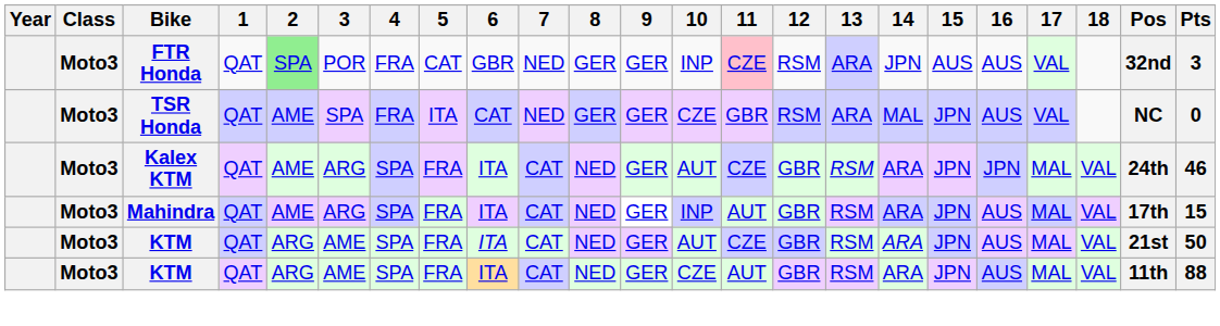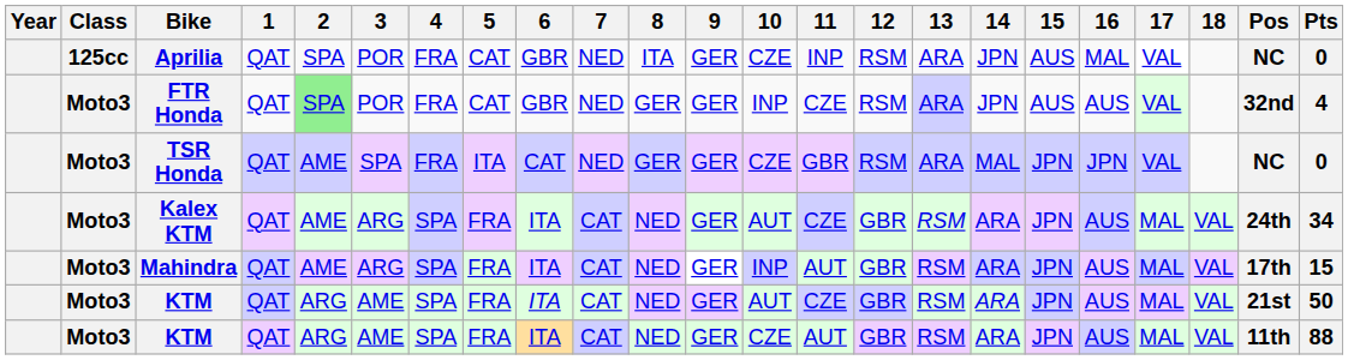 <table class="wikitable" style="text-align:center">
 <tr>
 <th>Year</th>
 <th>Class</th>
 <th>Bike</th>
 <th>1</th>
 <th>2</th>
 <th>3</th>
 <th>4</th>
 <th>5</th>
 <th>6</th>
 <th>7</th>
 <th>8</th>
 <th>9</th>
 <th>10</th>
 <th>11</th>
 <th>12</th>
 <th>13</th>
 <th>14</th>
 <th>15</th>
 <th>16</th>
 <th>17</th>
 <th>18</th>
 <th>Pos</th>
 <th>Pts</th>
 </tr>
 <tr>
 <th></th>
+<th>125cc</th>
+<th><a href='#'>Aprilia</a></th>
+<td><a href='#'>QAT</a></td>
+<td><a href='#'>SPA</a></td>
+<td><a href='#'>POR</a></td>
+<td><a href='#'>FRA</a></td>
+<td><a href='#'>CAT</a></td>
+<td><a href='#'>GBR</a></td>
+<td><a href='#'>NED</a></td>
+<td><a href='#'>ITA</a></td>
+<td><a href='#'>GER</a></td>
+<td><a href='#'>CZE</a></td>
+<td><a href='#'>INP</a></td>
+<td><a href='#'>RSM</a></td>
+<td><a href='#'>ARA</a></td>
+<td><a href='#'>JPN</a></td>
+<td><a href='#'>AUS</a></td>
+<td><a href='#'>MAL</a></td>
+<td style="background:#FFFFFF;"><a href='#'>VAL</a><br></td>
+<td></td>
+<th>NC</th>
+<th>0</th>
+</tr>
+<tr>
+<th></th>
 <th>Moto3</th>
 <th><a href='#'>FTR</a> <a href='#'>Honda</a></th>
 <td><a href='#'>QAT</a></td>
 <td style="background: lightgreen;"><a href='#'>SPA</a></td>
 <td><a href='#'>POR</a></td>
 <td><a href='#'>FRA</a></td>
 <td><a href='#'>CAT</a></td>
 <td><a href='#'>GBR</a></td>
 <td><a href='#'>NED</a></td>
 <td><a href='#'>GER</a></td>
 <td><a href='#'>GER</a></td>
 <td><a href='#'>INP</a></td>
-<td style="background: pink;"><a href='#'>CZE</a></td>
+<td><a href='#'>CZE</a></td>
 <td><a href='#'>RSM</a></td>
 <td style="background:#cfcfff;"><a href='#'>ARA</a><br></td>
 <td><a href='#'>JPN</a></td>
 <td><a href='#'>AUS</a></td>
 <td><a href='#'>AUS</a></td>
 <td style="background:#dfffdf;"><a href='#'>VAL</a><br></td>
 <td></td>
 <th>32nd</th>
-<th>3</th>
+<th>4</th>
 </tr>
 <tr>
 <th></th>
 <th>Moto3</th>
 <th><a href='#'>TSR</a> <a href='#'>Honda</a></th>
 <td style="background:#cfcfff;"><a href='#'>QAT</a><br></td>
 <td style="background:#cfcfff;"><a href='#'>AME</a><br></td>
 <td style="background:#efcfff;"><a href='#'>SPA</a><br></td>
 <td style="background:#cfcfff;"><a href='#'>FRA</a><br></td>
 <td style="background:#efcfff;"><a href='#'>ITA</a><br></td>
 <td style="background:#cfcfff;"><a href='#'>CAT</a><br></td>
 <td style="background:#efcfff;"><a href='#'>NED</a><br></td>
 <td style="background:#cfcfff;"><a href='#'>GER</a><br></td>
 <td style="background:#efcfff;"><a href='#'>GER</a><br></td>
 <td style="background:#efcfff;"><a href='#'>CZE</a><br></td>
 <td style="background:#efcfff;"><a href='#'>GBR</a><br></td>
 <td style="background:#cfcfff;"><a href='#'>RSM</a><br></td>
 <td style="background:#cfcfff;"><a href='#'>ARA</a><br></td>
 <td style="background:#cfcfff;"><a href='#'>MAL</a><br></td>
 <td style="background:#cfcfff;"><a href='#'>JPN</a><br></td>
-<td style="background:#cfcfff;"><a href='#'>AUS</a><br></td>
+<td style="background:#cfcfff;"><a href='#'>JPN</a><br></td>
 <td style="background:#cfcfff;"><a href='#'>VAL</a><br></td>
 <td></td>
 <th>NC</th>
 <th>0</th>
 </tr>
 <tr>
 <th></th>
 <th>Moto3</th>
 <th><a href='#'>Kalex</a> <a href='#'>KTM</a></th>
 <td style="background:#efcfff;"><a href='#'>QAT</a><br></td>
 <td style="background:#dfffdf;"><a href='#'>AME</a><br></td>
 <td style="background:#dfffdf;"><a href='#'>ARG</a><br></td>
 <td style="background:#cfcfff;"><a href='#'>SPA</a><br></td>
 <td style="background:#efcfff;"><a href='#'>FRA</a><br></td>
 <td style="background:#dfffdf;"><a href='#'>ITA</a><br></td>
 <td style="background:#cfcfff;"><a href='#'>CAT</a><br></td>
 <td style="background:#efcfff;"><a href='#'>NED</a><br></td>
 <td style="background:#dfffdf;"><a href='#'>GER</a><br></td>
 <td style="background:#dfffdf;"><a href='#'>AUT</a><br></td>
 <td style="background:#cfcfff;"><a href='#'>CZE</a><br></td>
 <td style="background:#dfffdf;"><a href='#'>GBR</a><br></td>
 <td style="background:#dfffdf;"><em><a href='#'>RSM</a></em><br></td>
 <td style="background:#efcfff;"><a href='#'>ARA</a><br></td>
 <td style="background:#efcfff;"><a href='#'>JPN</a><br></td>
-<td style="background:#cfcfff;"><a href='#'>JPN</a><br></td>
+<td style="background:#cfcfff;"><a href='#'>AUS</a><br></td>
 <td style="background:#dfffdf;"><a href='#'>MAL</a><br></td>
 <td style="background:#dfffdf;"><a href='#'>VAL</a><br></td>
 <th>24th</th>
-<th>46</th>
+<th>34</th>
 </tr>
 <tr>
 <th></th>
 <th>Moto3</th>
 <th><a href='#'>Mahindra</a></th>
 <td style="background:#cfcfff;"><a href='#'>QAT</a><br></td>
 <td style="background:#efcfff;"><a href='#'>AME</a><br></td>
 <td style="background:#efcfff;"><a href='#'>ARG</a><br></td>
 <td style="background:#cfcfff;"><a href='#'>SPA</a><br></td>
 <td style="background:#dfffdf;"><a href='#'>FRA</a><br></td>
 <td style="background:#efcfff;"><a href='#'>ITA</a><br></td>
 <td style="background:#cfcfff;"><a href='#'>CAT</a><br></td>
 <td style="background:#efcfff;"><a href='#'>NED</a><br></td>
 <td style="background:#ffffff;"><a href='#'>GER</a><br></td>
 <td style="background:#cfcfff;"><a href='#'>INP</a><br></td>
 <td style="background:#dfffdf;"><a href='#'>AUT</a><br></td>
 <td style="background:#dfffdf;"><a href='#'>GBR</a><br></td>
 <td style="background:#efcfff;"><a href='#'>RSM</a><br></td>
 <td style="background:#cfcfff;"><a href='#'>ARA</a><br></td>
 <td style="background:#cfcfff;"><a href='#'>JPN</a><br></td>
 <td style="background:#efcfff;"><a href='#'>AUS</a><br></td>
 <td style="background:#cfcfff;"><a href='#'>MAL</a><br></td>
 <td style="background:#efcfff;"><a href='#'>VAL</a><br></td>
 <th>17th</th>
 <th>15</th>
 </tr>
 <tr>
 <th></th>
 <th>Moto3</th>
 <th><a href='#'>KTM</a></th>
 <td style="background:#cfcfff;"><a href='#'>QAT</a><br></td>
 <td style="background:#dfffdf;"><a href='#'>ARG</a><br></td>
 <td style="background:#dfffdf;"><a href='#'>AME</a><br></td>
 <td style="background:#dfffdf;"><a href='#'>SPA</a><br></td>
 <td style="background:#dfffdf;"><a href='#'>FRA</a><br></td>
 <td style="background:#dfffdf;"><em><a href='#'>ITA</a></em><br></td>
 <td style="background:#dfffdf;"><a href='#'>CAT</a><br></td>
 <td style="background:#efcfff;"><a href='#'>NED</a><br></td>
 <td style="background:#efcfff;"><a href='#'>GER</a><br></td>
 <td style="background:#dfffdf;"><a href='#'>AUT</a><br></td>
 <td style="background:#cfcfff;"><a href='#'>CZE</a><br></td>
 <td style="background:#cfcfff;"><a href='#'>GBR</a><br></td>
 <td style="background:#dfffdf;"><a href='#'>RSM</a><br></td>
 <td style="background:#dfffdf;"><em><a href='#'>ARA</a></em><br></td>
 <td style="background:#cfcfff;"><a href='#'>JPN</a><br></td>
 <td style="background:#efcfff;"><a href='#'>AUS</a><br></td>
 <td style="background:#efcfff;"><a href='#'>MAL</a><br></td>
 <td style="background:#dfffdf;"><a href='#'>VAL</a><br></td>
 <th>21st</th>
 <th>50</th>
 </tr>
 <tr>
 <th></th>
 <th>Moto3</th>
 <th><a href='#'>KTM</a></th>
 <td style="background:#efcfff;"><a href='#'>QAT</a><br></td>
 <td style="background:#dfffdf;"><a href='#'>ARG</a><br></td>
 <td style="background:#dfffdf;"><a href='#'>AME</a><br></td>
 <td style="background:#dfffdf;"><a href='#'>SPA</a><br></td>
 <td style="background:#dfffdf;"><a href='#'>FRA</a><br></td>
 <td style="background:#ffdf9f;"><a href='#'>ITA</a><br></td>
 <td style="background:#cfcfff;"><a href='#'>CAT</a><br></td>
 <td style="background:#dfffdf;"><a href='#'>NED</a><br></td>
 <td style="background:#dfffdf;"><a href='#'>GER</a><br></td>
 <td style="background:#dfffdf;"><a href='#'>CZE</a><br></td>
 <td style="background:#dfffdf;"><a href='#'>AUT</a><br></td>
 <td style="background:#efcfff;"><a href='#'>GBR</a><br></td>
 <td style="background:#efcfff;"><a href='#'>RSM</a><br></td>
 <td style="background:#dfffdf;"><a href='#'>ARA</a><br></td>
 <td style="background:#efcfff;"><a href='#'>JPN</a><br></td>
 <td style="background:#cfcfff;"><a href='#'>AUS</a><br></td>
 <td style="background:#dfffdf;"><a href='#'>MAL</a><br></td>
 <td style="background:#dfffdf;"><a href='#'>VAL</a><br></td>
 <th>11th</th>
 <th>88</th>
 </tr>
 </table>
